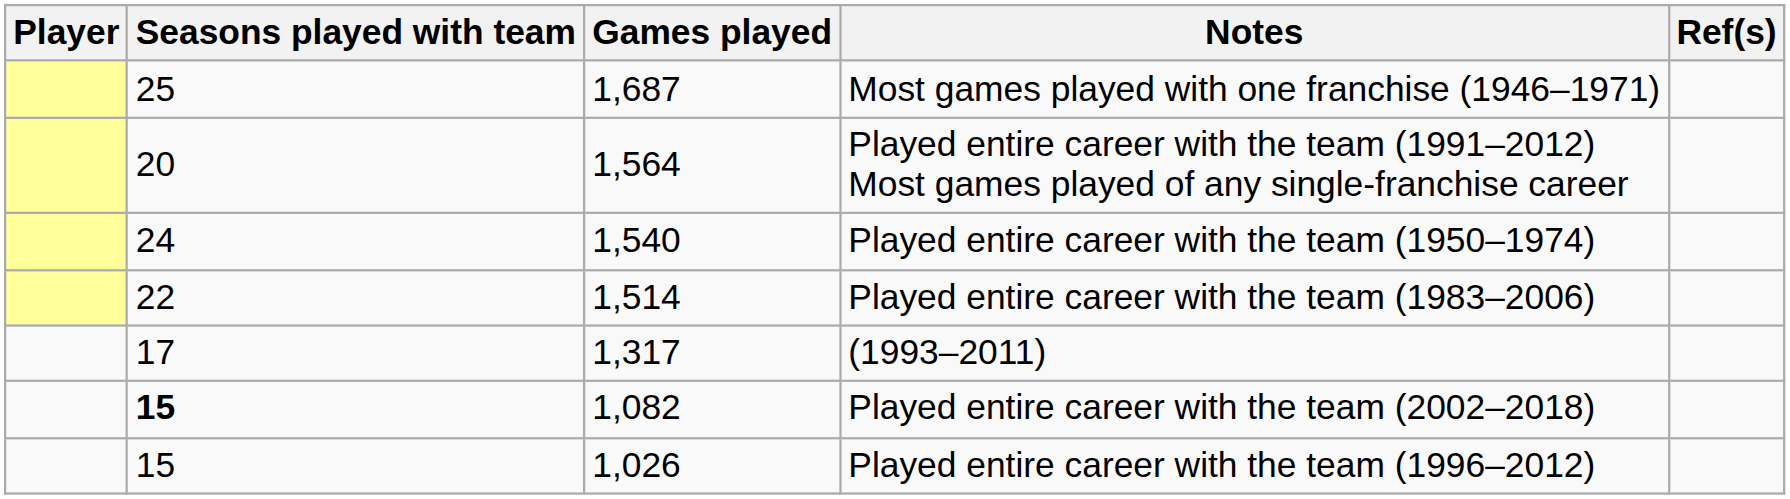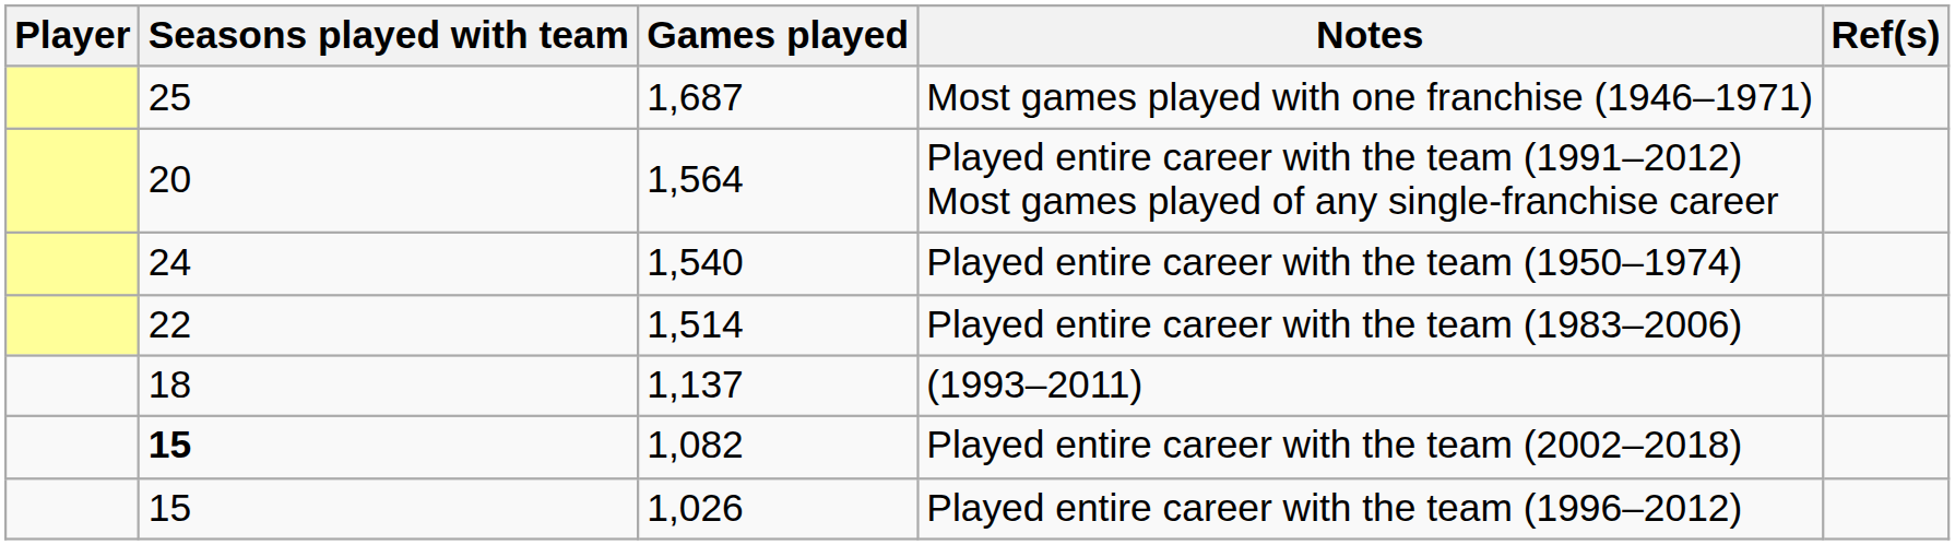 <table class="wikitable sortable plainrowheaders">
 <tr>
 <th scope="col">Player</th>
 <th scope="col">Seasons played with team</th>
 <th scope="col">Games played</th>
 <th scope="col">Notes</th>
 <th scope="col" class="unsortable">Ref(s)</th>
 </tr>
 <tr>
 <td style="background:#FFFF99"></td>
 <td>25</td>
 <td>1,687</td>
 <td>Most games played with one franchise (1946–1971)</td>
 <td></td>
 </tr>
 <tr>
 <td style="background:#FFFF99"></td>
 <td>20</td>
 <td>1,564</td>
 <td>Played entire career with the team (1991–2012)<br>Most games played of any single-franchise career</td>
 <td></td>
 </tr>
 <tr>
 <td style="background:#FFFF99"></td>
 <td>24</td>
 <td>1,540</td>
 <td>Played entire career with the team (1950–1974)</td>
 <td></td>
 </tr>
 <tr>
 <td style="background:#FFFF99"></td>
 <td>22</td>
 <td>1,514</td>
 <td>Played entire career with the team (1983–2006)</td>
 <td></td>
 </tr>
 <tr>
 <td></td>
-<td>17</td>
-<td>1,317</td>
+<td>18</td>
+<td>1,137</td>
 <td>(1993–2011)</td>
 <td></td>
 </tr>
 <tr>
 <td></td>
 <td><strong>15</strong></td>
 <td>1,082</td>
 <td>Played entire career with the team (2002–2018)</td>
 <td></td>
 </tr>
 <tr>
 <td></td>
 <td>15</td>
 <td>1,026</td>
 <td>Played entire career with the team (1996–2012)</td>
 <td></td>
 </tr>
 </table>
